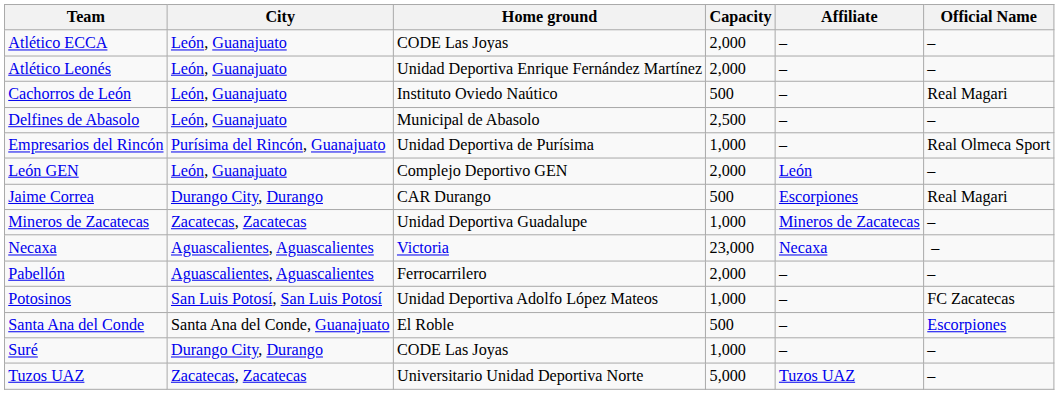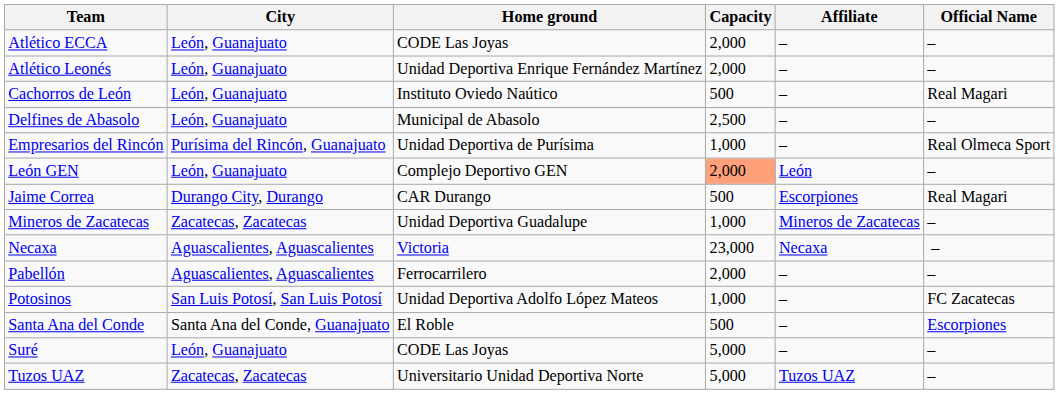 <table class="wikitable sortable">
 <tr>
 <th>Team</th>
 <th>City</th>
 <th>Home ground</th>
 <th>Capacity</th>
 <th>Affiliate</th>
 <th>Official Name</th>
 </tr>
 <tr>
 <td><a href='#'>Atlético ECCA</a></td>
 <td><a href='#'>León</a>, <a href='#'>Guanajuato</a></td>
 <td>CODE Las Joyas</td>
 <td>2,000</td>
 <td>–</td>
 <td>–</td>
 </tr>
 <tr>
 <td><a href='#'>Atlético Leonés</a></td>
 <td><a href='#'>León</a>, <a href='#'>Guanajuato</a></td>
 <td>Unidad Deportiva Enrique Fernández Martínez</td>
 <td>2,000</td>
 <td>–</td>
 <td>–</td>
 </tr>
 <tr>
 <td><a href='#'>Cachorros de León</a></td>
 <td><a href='#'>León</a>, <a href='#'>Guanajuato</a></td>
 <td>Instituto Oviedo Naútico</td>
 <td>500</td>
 <td>–</td>
 <td>Real Magari</td>
 </tr>
 <tr>
 <td><a href='#'>Delfines de Abasolo</a></td>
 <td><a href='#'>León</a>, <a href='#'>Guanajuato</a></td>
 <td>Municipal de Abasolo</td>
 <td>2,500</td>
 <td>–</td>
 <td>–</td>
 </tr>
 <tr>
 <td><a href='#'>Empresarios del Rincón</a></td>
 <td><a href='#'>Purísima del Rincón</a>, <a href='#'>Guanajuato</a></td>
 <td>Unidad Deportiva de Purísima</td>
 <td>1,000</td>
 <td>–</td>
 <td>Real Olmeca Sport</td>
 </tr>
 <tr>
 <td><a href='#'>León GEN</a></td>
 <td><a href='#'>León</a>, <a href='#'>Guanajuato</a></td>
 <td>Complejo Deportivo GEN</td>
-<td>2,000</td>
+<td style="background: lightsalmon;">2,000</td>
 <td><a href='#'>León</a></td>
 <td>–</td>
 </tr>
 <tr>
 <td><a href='#'>Jaime Correa</a></td>
 <td><a href='#'>Durango City</a>, <a href='#'>Durango</a></td>
 <td>CAR Durango</td>
 <td>500</td>
 <td><a href='#'>Escorpiones</a></td>
 <td>Real Magari</td>
 </tr>
 <tr>
 <td><a href='#'>Mineros de Zacatecas</a></td>
 <td><a href='#'>Zacatecas</a>, <a href='#'>Zacatecas</a></td>
 <td>Unidad Deportiva Guadalupe</td>
 <td>1,000</td>
 <td><a href='#'>Mineros de Zacatecas</a></td>
 <td>–</td>
 </tr>
 <tr>
 <td><a href='#'>Necaxa</a></td>
 <td><a href='#'>Aguascalientes</a>, <a href='#'>Aguascalientes</a></td>
 <td><a href='#'>Victoria</a></td>
 <td>23,000</td>
 <td><a href='#'>Necaxa</a></td>
 <td> –</td>
 </tr>
 <tr>
 <td><a href='#'>Pabellón</a></td>
 <td><a href='#'>Aguascalientes</a>, <a href='#'>Aguascalientes</a></td>
 <td>Ferrocarrilero</td>
 <td>2,000</td>
 <td>–</td>
 <td>–</td>
 </tr>
 <tr>
 <td><a href='#'>Potosinos</a></td>
 <td><a href='#'>San Luis Potosí</a>, <a href='#'>San Luis Potosí</a></td>
 <td>Unidad Deportiva Adolfo López Mateos</td>
 <td>1,000</td>
 <td>–</td>
 <td>FC Zacatecas</td>
 </tr>
 <tr>
 <td><a href='#'>Santa Ana del Conde</a></td>
 <td>Santa Ana del Conde, <a href='#'>Guanajuato</a></td>
 <td>El Roble</td>
 <td>500</td>
 <td>–</td>
 <td><a href='#'>Escorpiones</a></td>
 </tr>
 <tr>
 <td><a href='#'>Suré</a></td>
-<td><a href='#'>Durango City</a>, <a href='#'>Durango</a></td>
+<td><a href='#'>León</a>, <a href='#'>Guanajuato</a></td>
 <td>CODE Las Joyas</td>
-<td>1,000</td>
+<td>5,000</td>
 <td>–</td>
 <td>–</td>
 </tr>
 <tr>
 <td><a href='#'>Tuzos UAZ</a></td>
 <td><a href='#'>Zacatecas</a>, <a href='#'>Zacatecas</a></td>
 <td>Universitario Unidad Deportiva Norte</td>
 <td>5,000</td>
 <td><a href='#'>Tuzos UAZ</a></td>
 <td>–</td>
 </tr>
 </table>
